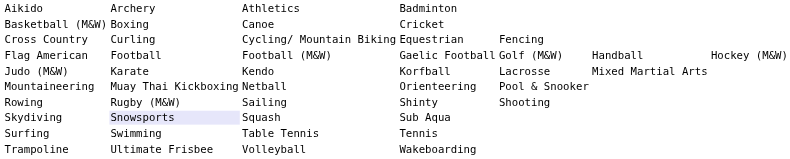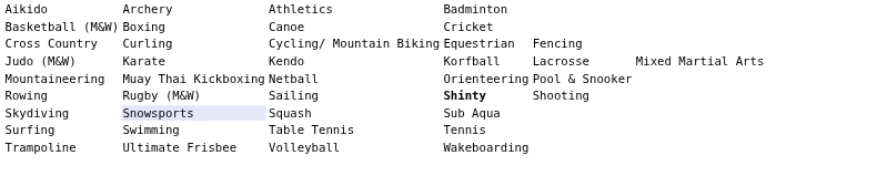 <table>
 <tr>
 <td>Aikido</td>
 <td>Archery</td>
 <td>Athletics</td>
 <td>Badminton</td>
 </tr>
 <tr>
 <td>Basketball (M&W)</td>
 <td>Boxing</td>
 <td>Canoe</td>
 <td>Cricket</td>
 </tr>
 <tr>
 <td>Cross Country</td>
 <td>Curling</td>
 <td>Cycling/ Mountain Biking</td>
 <td>Equestrian</td>
 <td>Fencing</td>
 </tr>
 <tr>
-<td>Flag American</td>
-<td>Football</td>
-<td>Football (M&W)</td>
-<td>Gaelic Football</td>
-<td>Golf (M&W)</td>
-<td>Handball</td>
-<td>Hockey (M&W)</td>
-</tr>
-<tr>
 <td>Judo (M&W)</td>
 <td>Karate</td>
 <td>Kendo</td>
 <td>Korfball</td>
 <td>Lacrosse</td>
 <td>Mixed Martial Arts</td>
 </tr>
 <tr>
 <td>Mountaineering</td>
 <td>Muay Thai Kickboxing</td>
 <td>Netball</td>
 <td>Orienteering</td>
 <td>Pool & Snooker</td>
 <td></td>
 </tr>
 <tr>
 <td>Rowing</td>
 <td>Rugby (M&W)</td>
 <td>Sailing</td>
-<td>Shinty</td>
+<td><strong>Shinty</strong></td>
 <td>Shooting</td>
 </tr>
 <tr>
 <td>Skydiving</td>
 <td style="background: lavender;">Snowsports</td>
 <td>Squash</td>
 <td>Sub Aqua</td>
 </tr>
 <tr>
 <td>Surfing</td>
 <td>Swimming</td>
 <td>Table Tennis</td>
 <td>Tennis</td>
 </tr>
 <tr>
 <td>Trampoline</td>
 <td>Ultimate Frisbee</td>
 <td>Volleyball</td>
 <td>Wakeboarding</td>
 </tr>
 </table>
